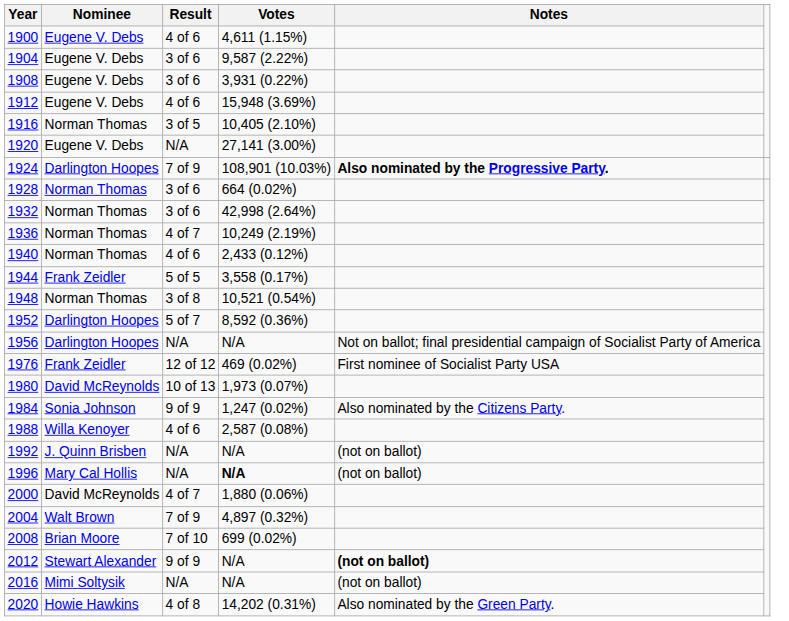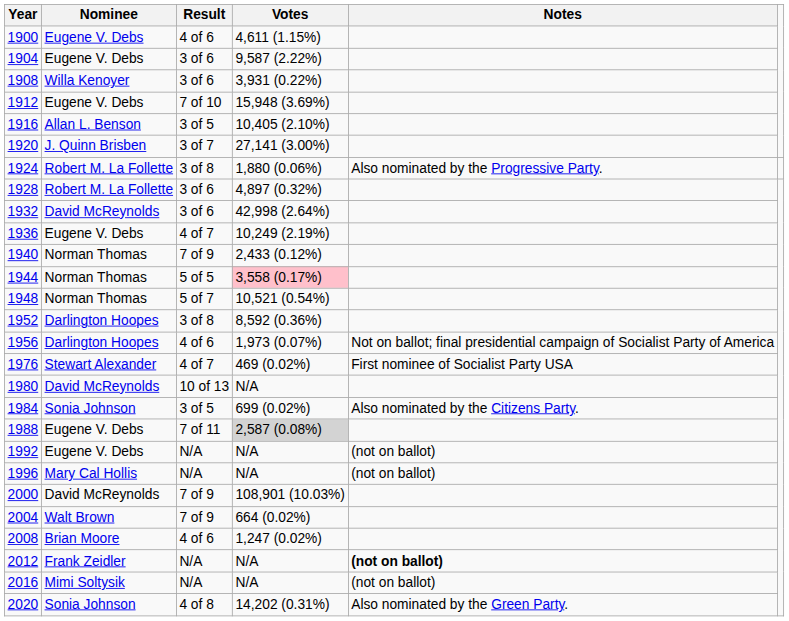 <table class="wikitable">
 <tr>
 <th>Year</th>
 <th>Nominee</th>
 <th>Result</th>
 <th>Votes</th>
 <th>Notes</th>
 </tr>
 <tr>
 <td><a href='#'>1900</a></td>
 <td><a href='#'>Eugene V. Debs</a></td>
 <td>4 of 6</td>
 <td>4,611 (1.15%)</td>
 <td></td>
 </tr>
 <tr>
 <td><a href='#'>1904</a></td>
 <td>Eugene V. Debs</td>
 <td>3 of 6</td>
 <td>9,587 (2.22%)</td>
 <td></td>
 </tr>
 <tr>
 <td><a href='#'>1908</a></td>
-<td>Eugene V. Debs</td>
+<td><a href='#'>Willa Kenoyer</a></td>
 <td>3 of 6</td>
 <td>3,931 (0.22%)</td>
 <td></td>
 </tr>
 <tr>
 <td><a href='#'>1912</a></td>
 <td>Eugene V. Debs</td>
-<td>4 of 6</td>
+<td>7 of 10</td>
 <td>15,948 (3.69%)</td>
 <td></td>
 </tr>
 <tr>
 <td><a href='#'>1916</a></td>
-<td>Norman Thomas</td>
+<td><a href='#'>Allan L. Benson</a></td>
 <td>3 of 5</td>
 <td>10,405 (2.10%)</td>
 <td></td>
 </tr>
 <tr>
 <td><a href='#'>1920</a></td>
-<td>Eugene V. Debs</td>
-<td>N/A</td>
+<td><a href='#'>J. Quinn Brisben</a></td>
+<td>3 of 7</td>
 <td>27,141 (3.00%)</td>
 <td></td>
 </tr>
 <tr>
 <td><a href='#'>1924</a></td>
-<td><a href='#'>Darlington Hoopes</a></td>
-<td>7 of 9</td>
-<td>108,901 (10.03%)</td>
-<td><strong>Also nominated by the <a href='#'>Progressive Party</a>.</strong></td>
+<td><a href='#'>Robert M. La Follette</a></td>
+<td>3 of 8</td>
+<td>1,880 (0.06%)</td>
+<td>Also nominated by the <a href='#'>Progressive Party</a>.</td>
 <td></td>
 </tr>
 <tr>
 <td><a href='#'>1928</a></td>
-<td><a href='#'>Norman Thomas</a></td>
+<td><a href='#'>Robert M. La Follette</a></td>
 <td>3 of 6</td>
-<td>664 (0.02%)</td>
+<td>4,897 (0.32%)</td>
 <td></td>
 </tr>
 <tr>
 <td><a href='#'>1932</a></td>
-<td>Norman Thomas</td>
+<td><a href='#'>David McReynolds</a></td>
 <td>3 of 6</td>
 <td>42,998 (2.64%)</td>
 <td></td>
 </tr>
 <tr>
 <td><a href='#'>1936</a></td>
-<td>Norman Thomas</td>
+<td>Eugene V. Debs</td>
 <td>4 of 7</td>
 <td>10,249 (2.19%)</td>
 <td></td>
 </tr>
 <tr>
 <td><a href='#'>1940</a></td>
 <td>Norman Thomas</td>
-<td>4 of 6</td>
+<td>7 of 9</td>
 <td>2,433 (0.12%)</td>
 <td></td>
 </tr>
 <tr>
 <td><a href='#'>1944</a></td>
-<td><a href='#'>Frank Zeidler</a></td>
+<td>Norman Thomas</td>
 <td>5 of 5</td>
-<td>3,558 (0.17%)</td>
+<td style="background: pink;">3,558 (0.17%)</td>
 <td></td>
 </tr>
 <tr>
 <td><a href='#'>1948</a></td>
 <td>Norman Thomas</td>
-<td>3 of 8</td>
+<td>5 of 7</td>
 <td>10,521 (0.54%)</td>
 <td></td>
 </tr>
 <tr>
 <td><a href='#'>1952</a></td>
 <td><a href='#'>Darlington Hoopes</a></td>
-<td>5 of 7</td>
+<td>3 of 8</td>
 <td>8,592 (0.36%)</td>
 <td></td>
 </tr>
 <tr>
 <td><a href='#'>1956</a></td>
 <td><a href='#'>Darlington Hoopes</a></td>
-<td>N/A</td>
-<td>N/A</td>
+<td>4 of 6</td>
+<td>1,973 (0.07%)</td>
 <td>Not on ballot; final presidential campaign of Socialist Party of America</td>
 </tr>
 <tr>
 <td><a href='#'>1976</a></td>
-<td><a href='#'>Frank Zeidler</a></td>
-<td>12 of 12</td>
+<td><a href='#'>Stewart Alexander</a></td>
+<td>4 of 7</td>
 <td>469 (0.02%)</td>
 <td>First nominee of Socialist Party USA</td>
 </tr>
 <tr>
 <td><a href='#'>1980</a></td>
 <td><a href='#'>David McReynolds</a></td>
 <td>10 of 13</td>
-<td>1,973 (0.07%)</td>
+<td>N/A</td>
 <td></td>
 </tr>
 <tr>
 <td><a href='#'>1984</a></td>
 <td><a href='#'>Sonia Johnson</a></td>
-<td>9 of 9</td>
-<td>1,247 (0.02%)</td>
+<td>3 of 5</td>
+<td>699 (0.02%)</td>
 <td>Also nominated by the <a href='#'>Citizens Party</a>.</td>
 </tr>
 <tr>
 <td><a href='#'>1988</a></td>
-<td><a href='#'>Willa Kenoyer</a></td>
-<td>4 of 6</td>
-<td>2,587 (0.08%)</td>
+<td>Eugene V. Debs</td>
+<td>7 of 11</td>
+<td style="background: lightgrey;">2,587 (0.08%)</td>
 <td></td>
 </tr>
 <tr>
 <td><a href='#'>1992</a></td>
-<td><a href='#'>J. Quinn Brisben</a></td>
+<td>Eugene V. Debs</td>
 <td>N/A</td>
 <td>N/A</td>
 <td>(not on ballot)</td>
 </tr>
 <tr>
 <td><a href='#'>1996</a></td>
 <td><a href='#'>Mary Cal Hollis</a></td>
 <td>N/A</td>
-<td><strong>N/A</strong></td>
+<td>N/A</td>
 <td>(not on ballot)</td>
 </tr>
 <tr>
 <td><a href='#'>2000</a></td>
 <td>David McReynolds</td>
-<td>4 of 7</td>
-<td>1,880 (0.06%)</td>
+<td>7 of 9</td>
+<td>108,901 (10.03%)</td>
 <td></td>
 </tr>
 <tr>
 <td><a href='#'>2004</a></td>
 <td><a href='#'>Walt Brown</a></td>
 <td>7 of 9</td>
-<td>4,897 (0.32%)</td>
+<td>664 (0.02%)</td>
 <td></td>
 </tr>
 <tr>
 <td><a href='#'>2008</a></td>
 <td><a href='#'>Brian Moore</a></td>
-<td>7 of 10</td>
-<td>699 (0.02%)</td>
+<td>4 of 6</td>
+<td>1,247 (0.02%)</td>
 <td></td>
 </tr>
 <tr>
 <td><a href='#'>2012</a></td>
-<td><a href='#'>Stewart Alexander</a></td>
-<td>9 of 9</td>
+<td><a href='#'>Frank Zeidler</a></td>
+<td>N/A</td>
 <td>N/A</td>
 <td><strong>(not on ballot)</strong></td>
 </tr>
 <tr>
 <td><a href='#'>2016</a></td>
 <td><a href='#'>Mimi Soltysik</a></td>
 <td>N/A</td>
 <td>N/A</td>
 <td>(not on ballot)</td>
 </tr>
 <tr>
 <td><a href='#'>2020</a></td>
-<td><a href='#'>Howie Hawkins</a></td>
+<td><a href='#'>Sonia Johnson</a></td>
 <td>4 of 8</td>
 <td>14,202 (0.31%)</td>
 <td>Also nominated by the <a href='#'>Green Party</a>.</td>
 </tr>
 </table>
